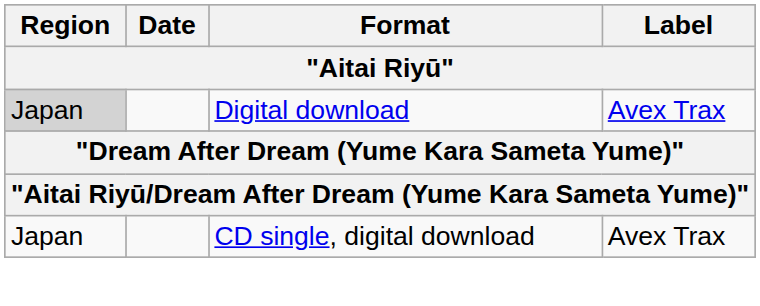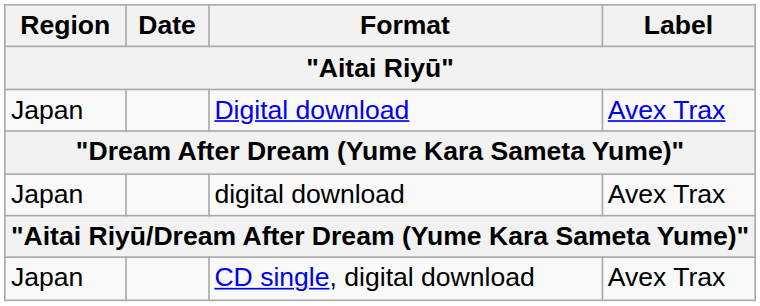 <table class=wikitable>
 <tr>
 <th>Region</th>
 <th>Date</th>
 <th>Format</th>
 <th>Label</th>
 </tr>
 <tr>
 <th colspan="4">"<strong>Aitai Riyū</strong>"</th>
 </tr>
 <tr>
-<td style="background: lightgrey;">Japan</td>
+<td>Japan</td>
 <td></td>
 <td><a href='#'>Digital download</a></td>
 <td><a href='#'>Avex Trax</a></td>
 </tr>
 <tr>
 <th colspan="4">"<strong>Dream After Dream (Yume Kara Sameta Yume)</strong>"</th>
+</tr>
+<tr>
+<td>Japan</td>
+<td></td>
+<td>digital download</td>
+<td>Avex Trax</td>
 </tr>
 <tr>
 <th colspan="4">"<strong>Aitai Riyū/Dream After Dream (Yume Kara Sameta Yume)</strong>"</th>
 </tr>
 <tr>
 <td>Japan</td>
 <td></td>
 <td><a href='#'>CD single</a>, digital download</td>
 <td>Avex Trax</td>
 </tr>
 </table>
